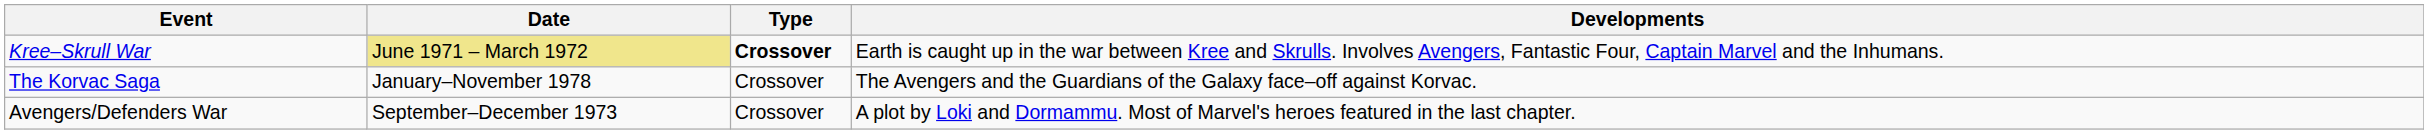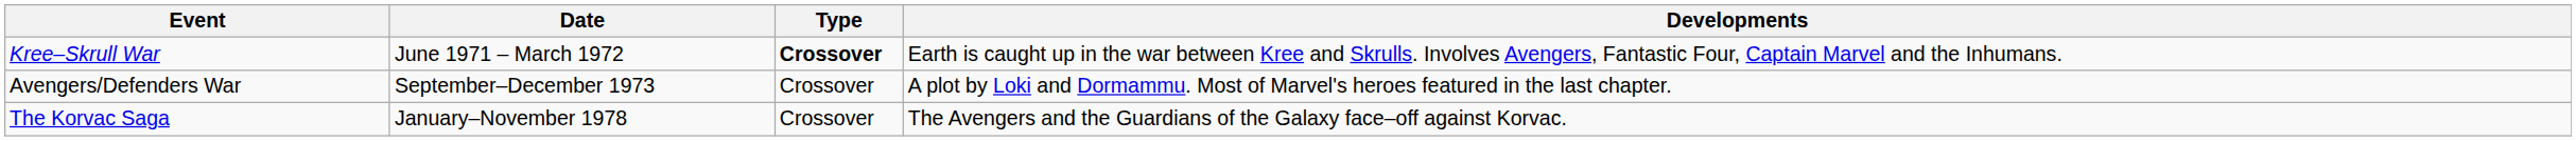 <table class="wikitable" style="width:100%;">
 <tr>
 <th width=15%>Event</th>
 <th width=15%>Date</th>
 <th width=5%>Type</th>
 <th width=70%>Developments</th>
 </tr>
 <tr>
 <td><em><a href='#'>Kree–Skrull War</a></em></td>
-<td style="background: khaki;">June 1971 – March 1972</td>
+<td>June 1971 – March 1972</td>
 <td><strong>Crossover</strong></td>
 <td>Earth is caught up in the war between <a href='#'>Kree</a> and <a href='#'>Skrulls</a>. Involves <a href='#'>Avengers</a>, Fantastic Four, <a href='#'>Captain Marvel</a> and the Inhumans.</td>
+</tr>
+<tr>
+<td>Avengers/Defenders War</td>
+<td>September–December 1973</td>
+<td>Crossover</td>
+<td>A plot by <a href='#'>Loki</a> and <a href='#'>Dormammu</a>. Most of Marvel's heroes featured in the last chapter.</td>
 </tr>
 <tr>
 <td><a href='#'>The Korvac Saga</a></td>
 <td>January–November 1978</td>
 <td>Crossover</td>
 <td>The Avengers and the Guardians of the Galaxy face–off against Korvac.</td>
 </tr>
-<tr>
-<td>Avengers/Defenders War</td>
-<td>September–December 1973</td>
-<td>Crossover</td>
-<td>A plot by <a href='#'>Loki</a> and <a href='#'>Dormammu</a>. Most of Marvel's heroes featured in the last chapter.</td>
-</tr>
 </table>
